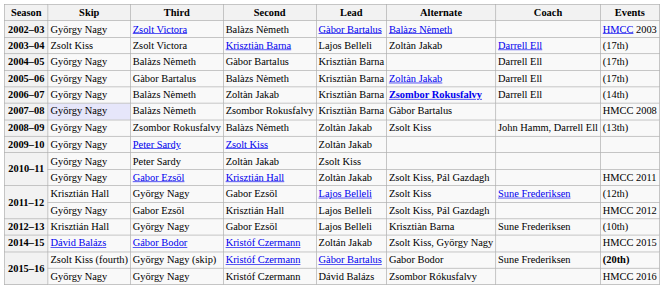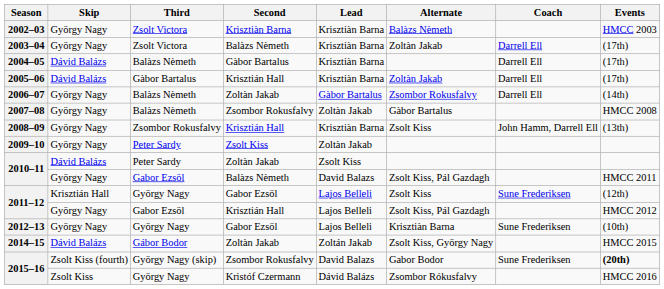 <table class="wikitable">
 <tr>
 <th scope="col" width=60>Season</th>
 <th scope="col">Skip</th>
 <th scope="col">Third</th>
 <th scope="col">Second</th>
 <th scope="col">Lead</th>
 <th scope="col">Alternate</th>
 <th scope="col">Coach</th>
 <th scope="col">Events</th>
 </tr>
 <tr>
 <th scope="row">2002–03</th>
 <td>György Nagy</td>
 <td><a href='#'>Zsolt Victora</a></td>
-<td>Balàzs Nèmeth</td>
-<td><a href='#'>Gàbor Bartalus</a></td>
+<td><a href='#'>Krisztiàn Barna</a></td>
+<td>Krisztiàn Barna</td>
 <td><a href='#'>Balàzs Nèmeth</a></td>
 <td></td>
 <td><a href='#'>HMCC</a> 2003 </td>
 </tr>
 <tr>
 <th scope="row">2003–04</th>
-<td>Zsolt Kiss</td>
+<td>György Nagy</td>
 <td>Zsolt Victora</td>
-<td><a href='#'>Krisztiàn Barna</a></td>
-<td>Lajos Belleli</td>
+<td>Balàzs Nèmeth</td>
+<td>Krisztiàn Barna</td>
 <td>Zoltàn Jakab</td>
 <td><a href='#'>Darrell Ell</a></td>
 <td> (17th)</td>
 </tr>
 <tr>
 <th scope="row">2004–05</th>
-<td>György Nagy</td>
+<td><a href='#'>Dávid Balázs</a></td>
 <td>Balàzs Nèmeth</td>
 <td>Gàbor Bartalus</td>
 <td>Krisztiàn Barna</td>
 <td></td>
 <td>Darrell Ell</td>
 <td> (17th)</td>
 </tr>
 <tr>
 <th scope="row">2005–06</th>
-<td>György Nagy</td>
+<td><a href='#'>Dávid Balázs</a></td>
 <td>Gàbor Bartalus</td>
-<td>Balàzs Nèmeth</td>
+<td>Krisztián Hall</td>
 <td>Krisztiàn Barna</td>
 <td><a href='#'>Zoltàn Jakab</a></td>
 <td>Darrell Ell</td>
 <td> (17th)</td>
 </tr>
 <tr>
 <th scope="row">2006–07</th>
 <td>György Nagy</td>
 <td>Balàzs Nèmeth</td>
 <td>Zoltàn Jakab</td>
-<td>Krisztiàn Barna</td>
-<td><strong><a href='#'>Zsombor Rokusfalvy</a></strong></td>
+<td><a href='#'>Gàbor Bartalus</a></td>
+<td><a href='#'>Zsombor Rokusfalvy</a></td>
 <td>Darrell Ell</td>
 <td> (14th)</td>
 </tr>
 <tr>
 <th scope="row">2007–08</th>
-<td style="background: lavender;">György Nagy</td>
+<td>György Nagy</td>
 <td>Balàzs Nèmeth</td>
 <td>Zsombor Rokusfalvy</td>
-<td>Krisztiàn Barna</td>
+<td>Zoltàn Jakab</td>
 <td>Gàbor Bartalus</td>
 <td></td>
 <td>HMCC 2008 </td>
 </tr>
 <tr>
 <th scope="row">2008–09</th>
 <td>György Nagy</td>
 <td>Zsombor Rokusfalvy</td>
-<td>Balàzs Nèmeth</td>
-<td>Zoltàn Jakab</td>
+<td><a href='#'>Krisztián Hall</a></td>
+<td>Krisztiàn Barna</td>
 <td>Zsolt Kiss</td>
 <td>John Hamm, Darrell Ell</td>
 <td> (13th)</td>
 </tr>
 <tr>
 <th scope="row">2009–10</th>
 <td>György Nagy</td>
 <td><a href='#'>Peter Sardy</a></td>
 <td><a href='#'>Zsolt Kiss</a></td>
 <td>Zoltàn Jakab</td>
 <td></td>
 <td></td>
 <td></td>
 </tr>
 <tr>
 <th scope="row" rowspan=2>2010–11</th>
-<td>György Nagy</td>
+<td><a href='#'>Dávid Balázs</a></td>
 <td>Peter Sardy</td>
 <td>Zoltàn Jakab</td>
 <td>Zsolt Kiss</td>
 <td></td>
 <td></td>
 <td></td>
 </tr>
 <tr>
 <td>György Nagy</td>
 <td><a href='#'>Gabor Ezsöl</a></td>
-<td><a href='#'>Krisztián Hall</a></td>
-<td>Zoltàn Jakab</td>
+<td>Balàzs Nèmeth</td>
+<td>David Balazs</td>
 <td>Zsolt Kiss, Pál Gazdagh</td>
 <td></td>
 <td>HMCC 2011 </td>
 </tr>
 <tr>
 <th scope="row" rowspan=2>2011–12</th>
 <td>Krisztián Hall</td>
 <td>György Nagy</td>
 <td>Gabor Ezsöl</td>
 <td><a href='#'>Lajos Belleli</a></td>
 <td>Zsolt Kiss</td>
 <td><a href='#'>Sune Frederiksen</a></td>
 <td> (12th)</td>
 </tr>
 <tr>
 <td>György Nagy</td>
 <td>Gabor Ezsöl</td>
 <td>Krisztián Hall</td>
 <td>Lajos Belleli</td>
 <td>Zsolt Kiss, Pál Gazdagh</td>
 <td></td>
 <td>HMCC 2012 </td>
 </tr>
 <tr>
 <th scope="row">2012–13</th>
-<td>Krisztián Hall</td>
+<td>György Nagy</td>
 <td>György Nagy</td>
 <td>Gabor Ezsöl</td>
 <td>Lajos Belleli</td>
 <td>Krisztiàn Barna</td>
 <td>Sune Frederiksen</td>
 <td> (10th)</td>
 </tr>
 <tr>
 <th scope="row">2014–15</th>
 <td><a href='#'>Dávid Balázs</a></td>
 <td><a href='#'>Gábor Bodor</a></td>
-<td><a href='#'>Kristóf Czermann</a></td>
+<td>Zoltàn Jakab</td>
 <td>Zoltán Jakab</td>
 <td>Zsolt Kiss, György Nagy</td>
 <td></td>
 <td>HMCC 2015 </td>
 </tr>
 <tr>
 <th scope="row" rowspan=2>2015–16</th>
 <td>Zsolt Kiss (fourth)</td>
 <td>György Nagy (skip)</td>
-<td><a href='#'>Kristóf Czermann</a></td>
-<td><a href='#'>Gàbor Bartalus</a></td>
+<td>Zsombor Rokusfalvy</td>
+<td>David Balazs</td>
 <td>Gabor Bodor</td>
 <td>Sune Frederiksen</td>
 <td><strong> (20th)</strong></td>
 </tr>
 <tr>
-<td>György Nagy</td>
+<td>Zsolt Kiss</td>
 <td>György Nagy</td>
 <td>Kristóf Czermann</td>
 <td>Dávid Balázs</td>
 <td>Zsombor Rókusfalvy</td>
 <td></td>
 <td>HMCC 2016 </td>
 </tr>
 </table>
